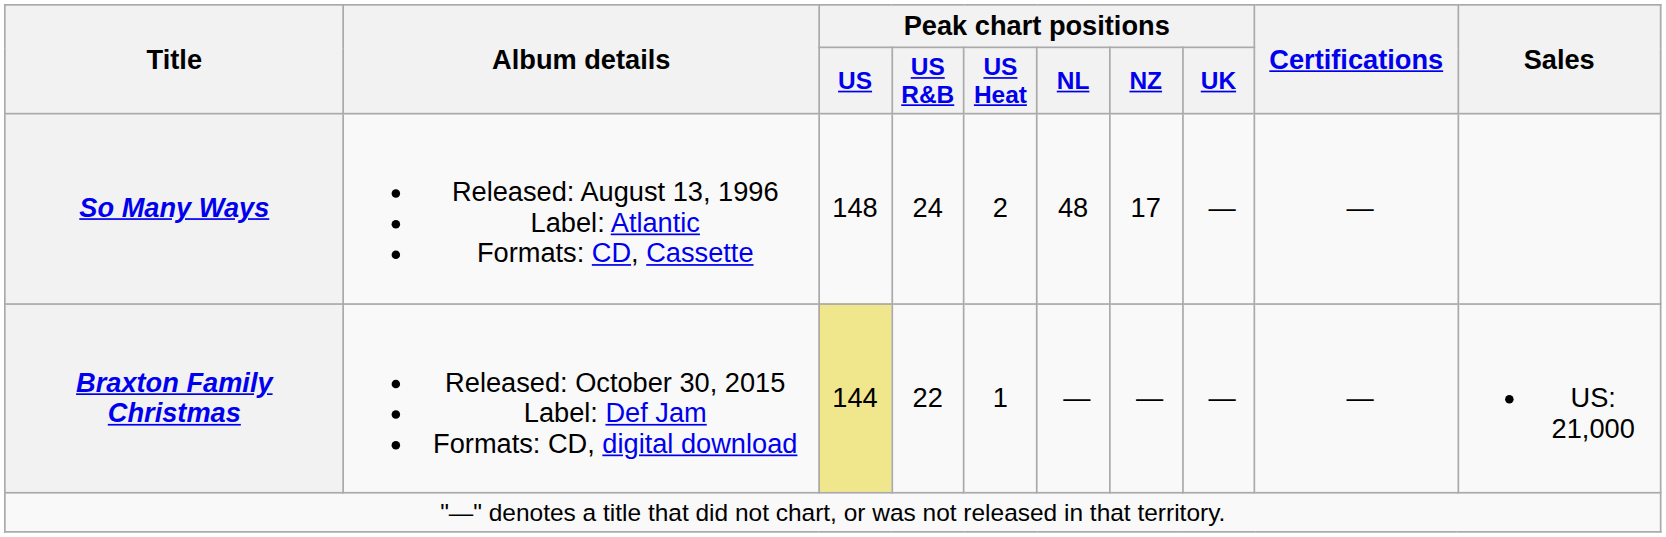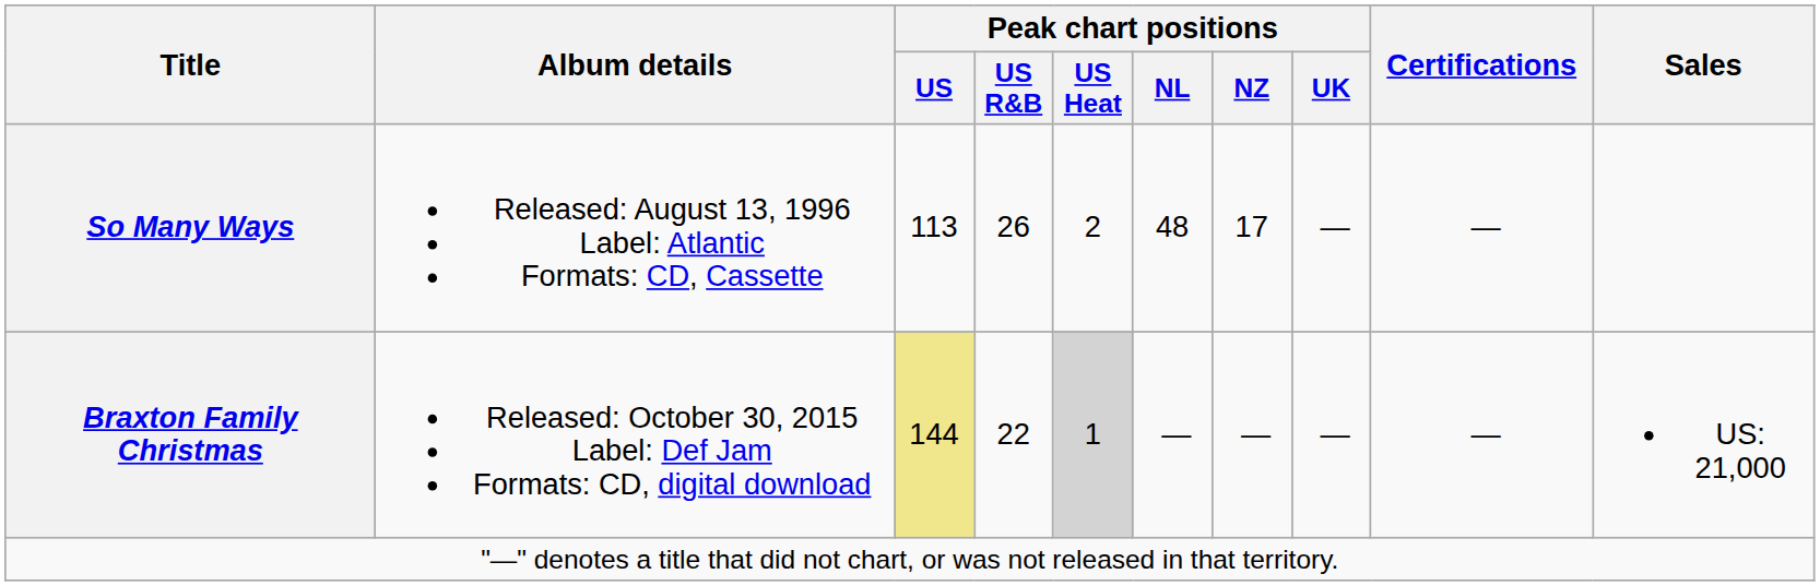 <table class="wikitable plainrowheaders" style="text-align:center;">
 <tr>
 <th scope="col" rowspan="2" style="width:12em;">Title</th>
 <th scope="col" rowspan="2" style="width:17em;">Album details</th>
 <th scope="col" colspan="6">Peak chart positions</th>
 <th scope="col" rowspan="2" style="width:7em;"><a href='#'>Certifications</a></th>
 <th scope="col" rowspan="2" style="width:7em;">Sales</th>
 </tr>
 <tr>
 <th scope="col" style="width:2.5em;font-size:90%;"><a href='#'>US</a></th>
 <th scope="col" style="width:2.5em;font-size:90%;"><a href='#'>US R&B</a></th>
 <th scope="col" style="width:2.5em;font-size:90%;"><a href='#'>US Heat</a></th>
 <th scope="col" style="width:2.5em;font-size:90%;"><a href='#'>NL</a><br></th>
 <th scope="col" style="width:2.5em;font-size:90%;"><a href='#'>NZ</a><br></th>
 <th scope="col" style="width:2.5em;font-size:90%;"><a href='#'>UK</a></th>
 </tr>
 <tr>
 <th scope="row"><em><a href='#'>So Many Ways</a></em></th>
 <td><br><ul><li>Released: August 13, 1996</li><li>Label: <a href='#'>Atlantic</a></li><li>Formats: <a href='#'>CD</a>, <a href='#'>Cassette</a></li></ul></td>
-<td>148</td>
-<td>24</td>
+<td>113</td>
+<td>26</td>
 <td>2</td>
 <td>48</td>
 <td>17</td>
 <td> —</td>
 <td> —</td>
 <td></td>
 </tr>
 <tr>
 <th scope="row"><em><a href='#'>Braxton Family Christmas</a></em></th>
 <td><br><ul><li>Released: October 30, 2015</li><li>Label: <a href='#'>Def Jam</a></li><li>Formats: CD, <a href='#'>digital download</a></li></ul></td>
 <td style="background: khaki;">144</td>
 <td>22</td>
-<td>1</td>
+<td style="background: lightgrey;">1</td>
 <td> —</td>
 <td> —</td>
 <td> —</td>
 <td> —</td>
 <td><br><ul><li>US: 21,000</li></ul></td>
 </tr>
 <tr>
 <td colspan="14" style="font-size:90%">"—" denotes a title that did not chart, or was not released in that territory.</td>
 </tr>
 </table>
